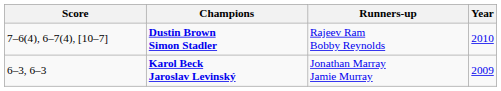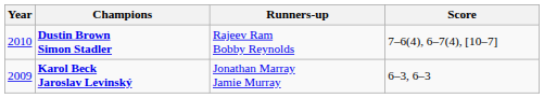 <table class="wikitable" style="font-size:90%">
 <tr>
-<th width="175">Score</th>
+<th>Year</th>
 <th width="200">Champions</th>
 <th width="200">Runners-up</th>
-<th>Year</th>
+<th width="175">Score</th>
 </tr>
 <tr>
-<td>7–6(4), 6–7(4), [10–7]</td>
+<td><a href='#'>2010</a></td>
 <td> <strong><a href='#'>Dustin Brown</a></strong> <br> <strong><a href='#'>Simon Stadler</a></strong></td>
 <td> <a href='#'>Rajeev Ram</a><br> <a href='#'>Bobby Reynolds</a></td>
-<td><a href='#'>2010</a></td>
+<td>7–6(4), 6–7(4), [10–7]</td>
 </tr>
 <tr>
-<td>6–3, 6–3</td>
+<td><a href='#'>2009</a></td>
 <td> <strong><a href='#'>Karol Beck</a></strong><br> <strong><a href='#'>Jaroslav Levinský</a></strong></td>
 <td> <a href='#'>Jonathan Marray</a> <br> <a href='#'>Jamie Murray</a></td>
-<td><a href='#'>2009</a></td>
+<td>6–3, 6–3</td>
 </tr>
 </table>
